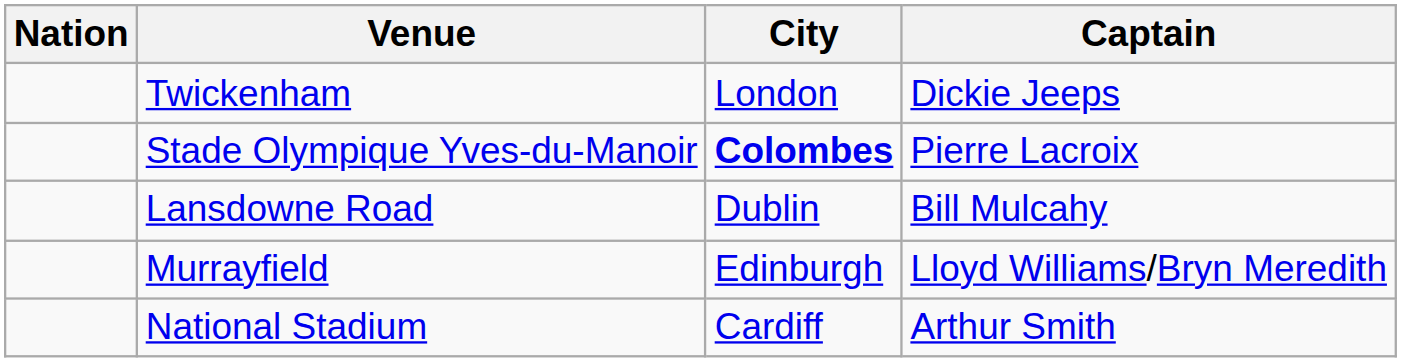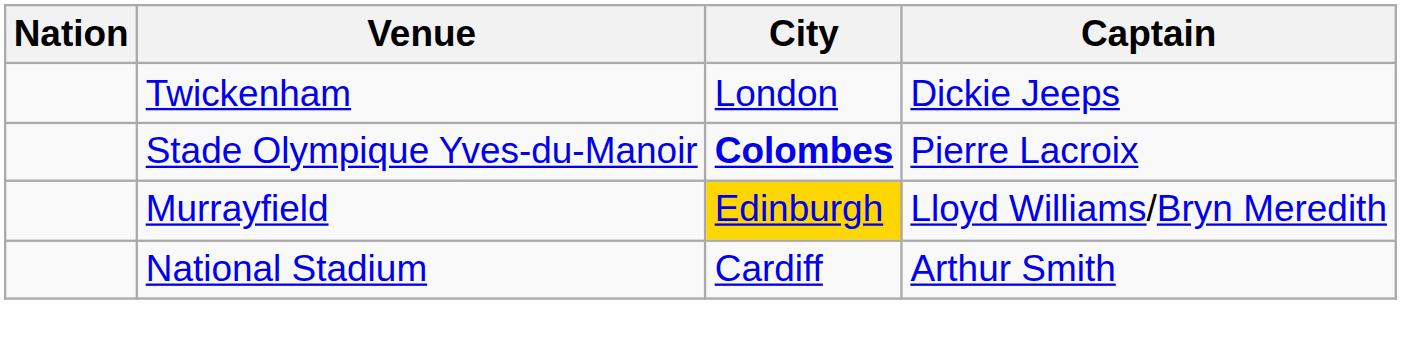 <table class="wikitable">
 <tr>
 <th><strong>Nation</strong></th>
 <th><strong>Venue</strong></th>
 <th><strong>City</strong></th>
 <th><strong>Captain</strong></th>
 </tr>
 <tr>
 <td></td>
 <td><a href='#'>Twickenham</a></td>
 <td><a href='#'>London</a></td>
 <td><a href='#'>Dickie Jeeps</a></td>
 </tr>
 <tr>
 <td></td>
 <td><a href='#'>Stade Olympique Yves-du-Manoir</a></td>
 <td><strong><a href='#'>Colombes</a></strong></td>
 <td><a href='#'>Pierre Lacroix</a></td>
 </tr>
 <tr>
 <td></td>
-<td><a href='#'>Lansdowne Road</a></td>
-<td><a href='#'>Dublin</a></td>
-<td><a href='#'>Bill Mulcahy</a></td>
-</tr>
-<tr>
-<td></td>
 <td><a href='#'>Murrayfield</a></td>
-<td><a href='#'>Edinburgh</a></td>
+<td style="background: gold;"><a href='#'>Edinburgh</a></td>
 <td><a href='#'>Lloyd Williams</a>/<a href='#'>Bryn Meredith</a></td>
 </tr>
 <tr>
 <td></td>
 <td><a href='#'>National Stadium</a></td>
 <td><a href='#'>Cardiff</a></td>
 <td><a href='#'>Arthur Smith</a></td>
 </tr>
 </table>
